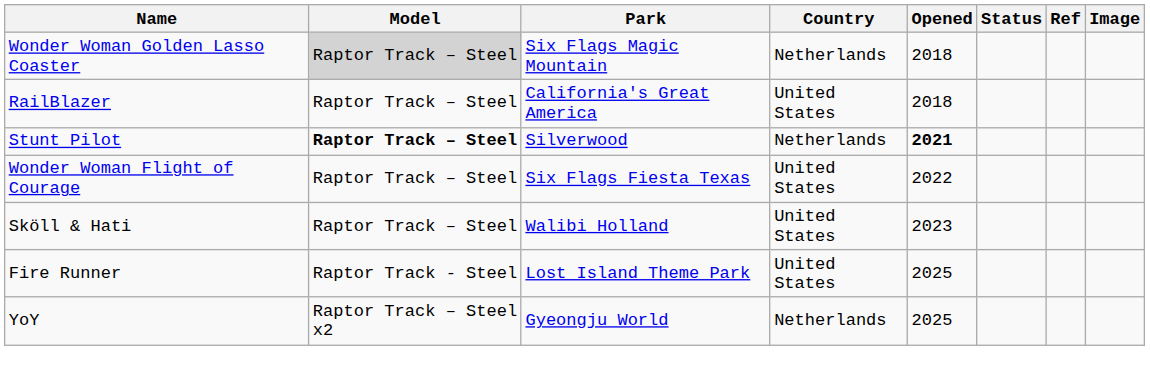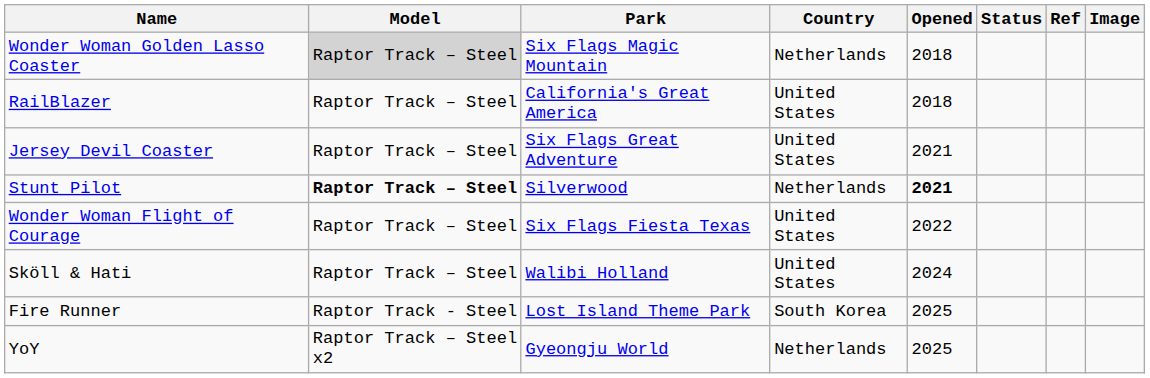 <table class="wikitable sortable">
 <tr>
 <th>Name</th>
 <th>Model</th>
 <th>Park</th>
 <th>Country</th>
 <th>Opened</th>
 <th>Status</th>
 <th class="unsortable">Ref</th>
 <th>Image</th>
 </tr>
 <tr>
 <td><a href='#'>Wonder Woman Golden Lasso Coaster</a></td>
 <td style="background: lightgrey;">Raptor Track – Steel</td>
 <td><a href='#'>Six Flags Magic Mountain</a></td>
 <td> Netherlands</td>
 <td>2018</td>
 <td></td>
 <td><br></td>
 <td></td>
 </tr>
 <tr>
 <td><a href='#'>RailBlazer</a></td>
 <td>Raptor Track – Steel</td>
 <td><a href='#'>California's Great America</a></td>
 <td> United States</td>
 <td>2018</td>
 <td></td>
 <td></td>
 <td></td>
 </tr>
 <tr>
+<td><a href='#'>Jersey Devil Coaster</a></td>
+<td>Raptor Track – Steel</td>
+<td><a href='#'>Six Flags Great Adventure</a></td>
+<td> United States</td>
+<td>2021</td>
+<td></td>
+<td></td>
+<td></td>
+</tr>
+<tr>
 <td><a href='#'>Stunt Pilot</a></td>
 <td><strong>Raptor Track – Steel</strong></td>
 <td><a href='#'>Silverwood</a></td>
 <td> Netherlands</td>
 <td><strong>2021</strong></td>
 <td></td>
 <td></td>
 <td></td>
 </tr>
 <tr>
 <td><a href='#'>Wonder Woman Flight of Courage</a></td>
 <td>Raptor Track – Steel</td>
 <td><a href='#'>Six Flags Fiesta Texas</a></td>
 <td> United States</td>
 <td>2022</td>
 <td></td>
 <td></td>
 <td></td>
 </tr>
 <tr>
 <td>Sköll & Hati</td>
 <td>Raptor Track – Steel</td>
 <td><a href='#'>Walibi Holland</a></td>
 <td> United States</td>
-<td>2023</td>
+<td>2024</td>
 <td></td>
 <td></td>
 <td></td>
 </tr>
 <tr>
 <td>Fire Runner</td>
 <td>Raptor Track - Steel</td>
 <td><a href='#'>Lost Island Theme Park</a></td>
-<td> United States</td>
+<td> South Korea</td>
 <td>2025</td>
 <td></td>
 <td></td>
 </tr>
 <tr>
 <td>YoY</td>
 <td>Raptor Track – Steel x2</td>
 <td><a href='#'>Gyeongju World</a></td>
 <td> Netherlands</td>
 <td>2025</td>
 <td></td>
 <td></td>
 <td></td>
 </tr>
 </table>
